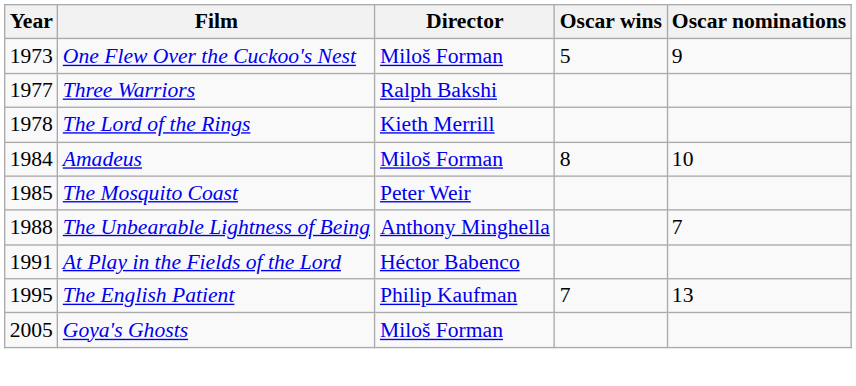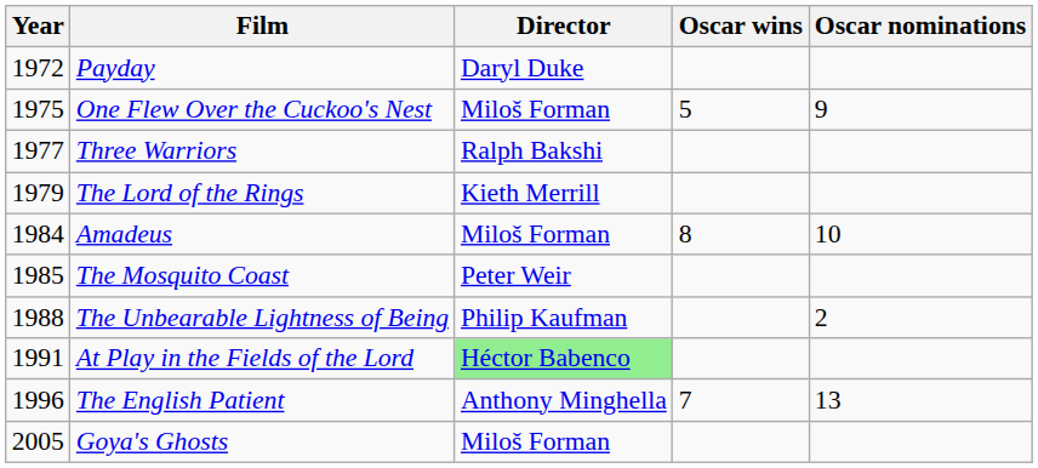 <table class="wikitable">
 <tr>
 <th>Year</th>
 <th>Film</th>
 <th>Director</th>
 <th>Oscar wins</th>
 <th>Oscar nominations</th>
 </tr>
 <tr>
-<td>1973</td>
+<td>1972</td>
+<td><em><a href='#'>Payday</a></em></td>
+<td><a href='#'>Daryl Duke</a></td>
+<td></td>
+<td></td>
+</tr>
+<tr>
+<td>1975</td>
 <td><em><a href='#'>One Flew Over the Cuckoo's Nest</a></em></td>
 <td><a href='#'>Miloš Forman</a></td>
 <td>5</td>
 <td>9</td>
 </tr>
 <tr>
 <td>1977</td>
 <td><em><a href='#'>Three Warriors</a></em></td>
 <td><a href='#'>Ralph Bakshi</a></td>
 <td></td>
 <td></td>
 </tr>
 <tr>
-<td>1978</td>
+<td>1979</td>
 <td><em><a href='#'>The Lord of the Rings</a></em></td>
 <td><a href='#'>Kieth Merrill</a></td>
 <td></td>
 <td></td>
 </tr>
 <tr>
 <td>1984</td>
 <td><em><a href='#'>Amadeus</a></em></td>
 <td><a href='#'>Miloš Forman</a></td>
 <td>8</td>
 <td>10</td>
 </tr>
 <tr>
 <td>1985</td>
 <td><em><a href='#'>The Mosquito Coast</a></em></td>
 <td><a href='#'>Peter Weir</a></td>
 <td></td>
 <td></td>
 </tr>
 <tr>
 <td>1988</td>
 <td><em><a href='#'>The Unbearable Lightness of Being</a></em></td>
-<td><a href='#'>Anthony Minghella</a></td>
+<td><a href='#'>Philip Kaufman</a></td>
 <td></td>
-<td>7</td>
+<td>2</td>
 </tr>
 <tr>
 <td>1991</td>
 <td><em><a href='#'>At Play in the Fields of the Lord</a></em></td>
-<td><a href='#'>Héctor Babenco</a></td>
+<td style="background: lightgreen;"><a href='#'>Héctor Babenco</a></td>
 <td></td>
 <td></td>
 </tr>
 <tr>
-<td>1995</td>
+<td>1996</td>
 <td><em><a href='#'>The English Patient</a></em></td>
-<td><a href='#'>Philip Kaufman</a></td>
+<td><a href='#'>Anthony Minghella</a></td>
 <td>7</td>
 <td>13</td>
 </tr>
 <tr>
 <td>2005</td>
 <td><em><a href='#'>Goya's Ghosts</a></em></td>
 <td><a href='#'>Miloš Forman</a></td>
 <td></td>
 <td></td>
 </tr>
 </table>
